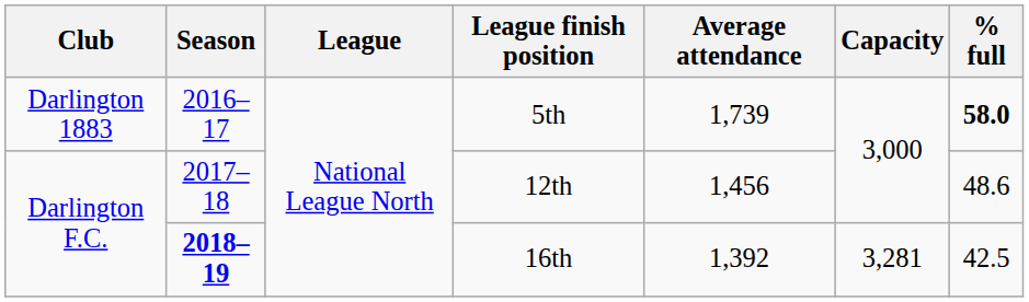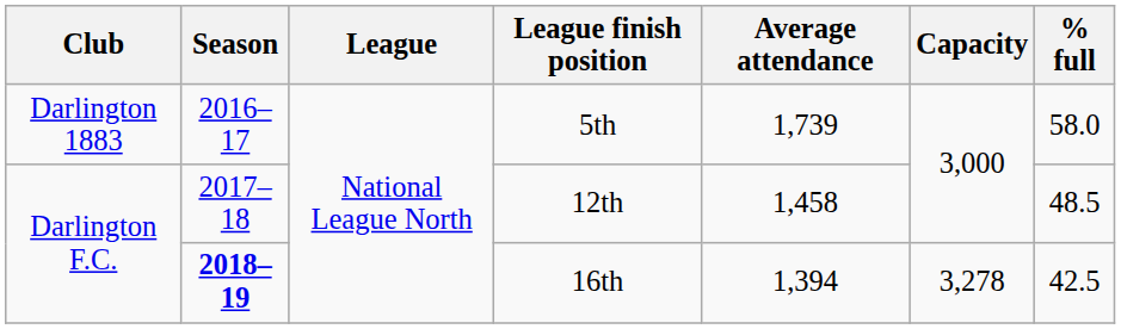 <table class=wikitable unsortable style=text-align:center>
 <tr>
 <th>Club</th>
 <th>Season</th>
 <th>League</th>
 <th>League finish position</th>
 <th>Average attendance</th>
 <th>Capacity</th>
 <th>% full</th>
 </tr>
 <tr>
 <td><a href='#'>Darlington 1883</a></td>
 <td><a href='#'>2016–17</a></td>
 <td rowspan=3><a href='#'>National League North</a></td>
 <td>5th</td>
 <td>1,739</td>
 <td rowspan=2>3,000</td>
-<td><strong>58.0</strong></td>
+<td>58.0</td>
 </tr>
 <tr>
 <td rowspan=2><a href='#'>Darlington F.C.</a></td>
 <td><a href='#'>2017–18</a></td>
 <td>12th</td>
-<td>1,456</td>
-<td>48.6</td>
+<td>1,458</td>
+<td>48.5</td>
 </tr>
 <tr>
 <td><strong><a href='#'>2018–19</a></strong></td>
 <td>16th</td>
-<td>1,392</td>
-<td>3,281</td>
+<td>1,394</td>
+<td>3,278</td>
 <td>42.5</td>
 </tr>
 </table>
